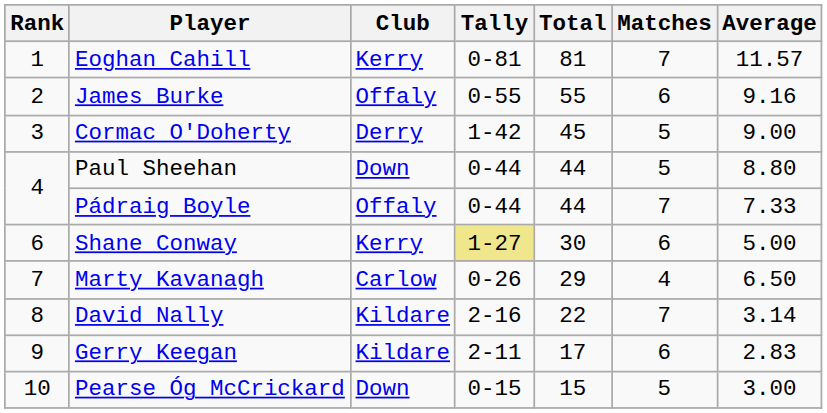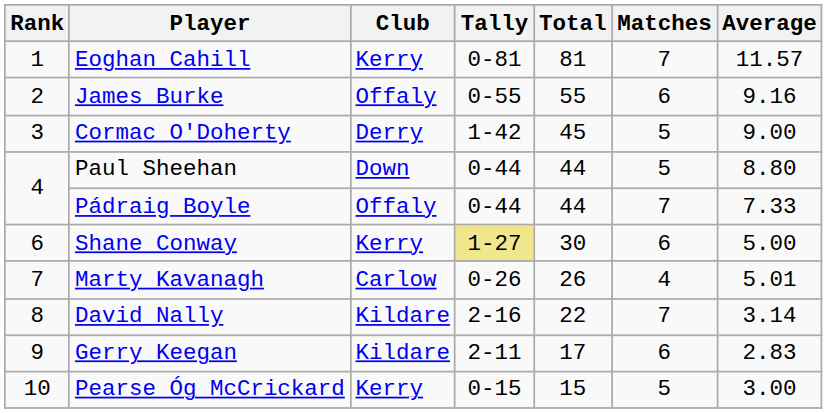 <table class="wikitable">
 <tr>
 <th>Rank</th>
 <th>Player</th>
 <th>Club</th>
 <th>Tally</th>
 <th>Total</th>
 <th>Matches</th>
 <th>Average</th>
 </tr>
 <tr>
 <td rowspan="1" style="text-align:center;">1</td>
 <td><a href='#'>Eoghan Cahill</a></td>
 <td><a href='#'>Kerry</a></td>
 <td align=center>0-81</td>
 <td align=center>81</td>
 <td align=center>7</td>
 <td align=center>11.57</td>
 </tr>
 <tr>
 <td rowspan="1" style="text-align:center;">2</td>
 <td><a href='#'>James Burke</a></td>
 <td><a href='#'>Offaly</a></td>
 <td align=center>0-55</td>
 <td align=center>55</td>
 <td align=center>6</td>
 <td align=center>9.16</td>
 </tr>
 <tr>
 <td rowspan="1" style="text-align:center;">3</td>
 <td><a href='#'>Cormac O'Doherty</a></td>
 <td><a href='#'>Derry</a></td>
 <td align=center>1-42</td>
 <td align=center>45</td>
 <td align=center>5</td>
 <td align=center>9.00</td>
 </tr>
 <tr>
 <td rowspan="2" style="text-align:center;">4</td>
 <td>Paul Sheehan</td>
 <td><a href='#'>Down</a></td>
 <td align=center>0-44</td>
 <td align=center>44</td>
 <td align=center>5</td>
 <td align=center>8.80</td>
 </tr>
 <tr>
 <td><a href='#'>Pádraig Boyle</a></td>
 <td><a href='#'>Offaly</a></td>
 <td align=center>0-44</td>
 <td align=center>44</td>
 <td align=center>7</td>
 <td align=center>7.33</td>
 </tr>
 <tr>
 <td rowspan="1" style="text-align:center;">6</td>
 <td><a href='#'>Shane Conway</a></td>
 <td><a href='#'>Kerry</a></td>
 <td align=center style="background: khaki;">1-27</td>
 <td align=center>30</td>
 <td align=center>6</td>
 <td align=center>5.00</td>
 </tr>
 <tr>
 <td rowspan="1" style="text-align:center;">7</td>
 <td><a href='#'>Marty Kavanagh</a></td>
 <td><a href='#'>Carlow</a></td>
 <td align=center>0-26</td>
-<td align=center>29</td>
+<td align=center>26</td>
 <td align=center>4</td>
-<td align=center>6.50</td>
+<td align=center>5.01</td>
 </tr>
 <tr>
 <td rowspan="1" style="text-align:center;">8</td>
 <td><a href='#'>David Nally</a></td>
 <td><a href='#'>Kildare</a></td>
 <td align=center>2-16</td>
 <td align=center>22</td>
 <td align=center>7</td>
 <td align=center>3.14</td>
 </tr>
 <tr>
 <td rowspan="1" style="text-align:center;">9</td>
 <td><a href='#'>Gerry Keegan</a></td>
 <td><a href='#'>Kildare</a></td>
 <td align=center>2-11</td>
 <td align=center>17</td>
 <td align=center>6</td>
 <td align=center>2.83</td>
 </tr>
 <tr>
 <td rowspan="1" style="text-align:center;">10</td>
 <td><a href='#'>Pearse Óg McCrickard</a></td>
-<td><a href='#'>Down</a></td>
+<td><a href='#'>Kerry</a></td>
 <td align=center>0-15</td>
 <td align=center>15</td>
 <td align=center>5</td>
 <td align=center>3.00</td>
 </tr>
 </table>
